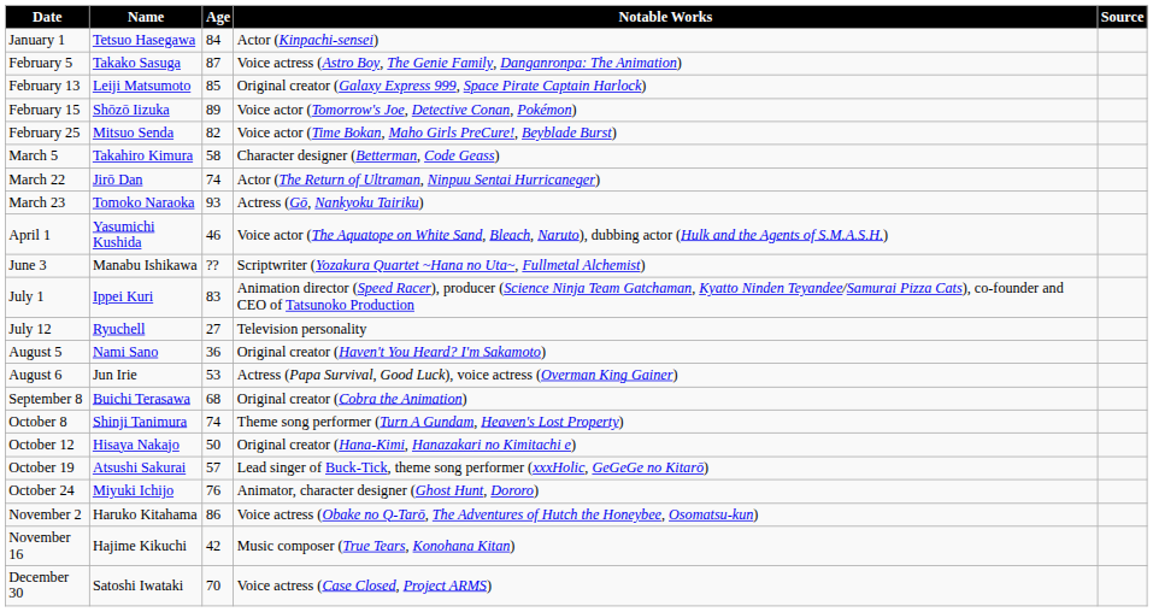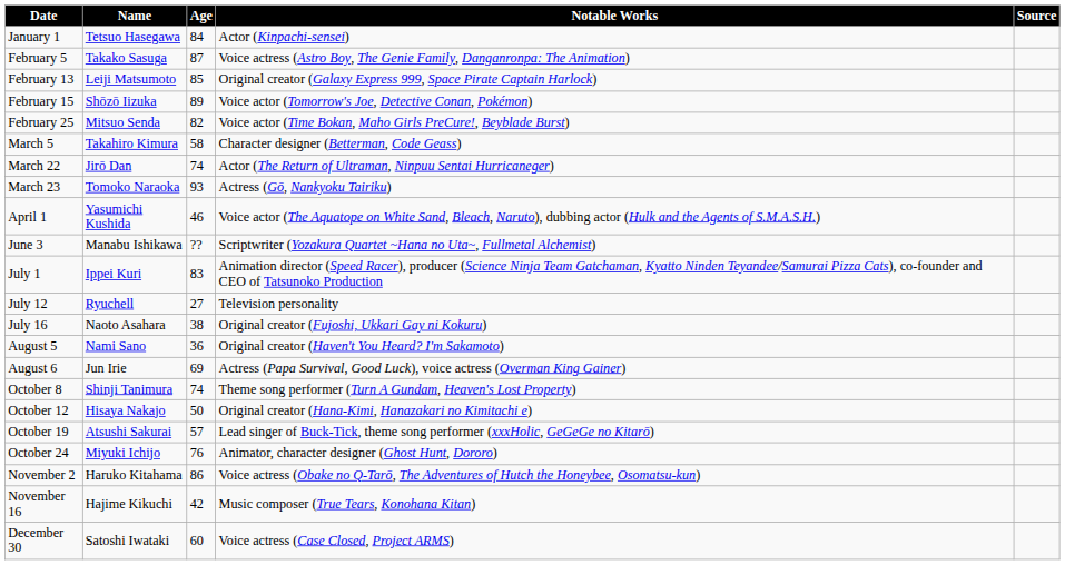 <table class="wikitable" style="background:#silver">
 <tr>
 <th style="background:black; color:white;">Date</th>
 <th style="background:black; color:white;">Name</th>
 <th style="background:black; color:white;">Age</th>
 <th style="background:black; color:white;">Notable Works</th>
 <th style="background:black; color:white;">Source</th>
 </tr>
 <tr>
 <td>January 1</td>
 <td><a href='#'>Tetsuo Hasegawa</a></td>
 <td>84</td>
 <td>Actor (<em><a href='#'>Kinpachi-sensei</a></em>)</td>
 <td></td>
 </tr>
 <tr>
 <td>February 5</td>
 <td><a href='#'>Takako Sasuga</a></td>
 <td>87</td>
 <td>Voice actress (<em><a href='#'>Astro Boy</a></em>, <em><a href='#'>The Genie Family</a></em>, <em><a href='#'>Danganronpa: The Animation</a></em>)</td>
 <td></td>
 </tr>
 <tr>
 <td>February 13</td>
 <td><a href='#'>Leiji Matsumoto</a></td>
 <td>85</td>
 <td>Original creator (<em><a href='#'>Galaxy Express 999</a></em>, <em><a href='#'>Space Pirate Captain Harlock</a></em>)</td>
 <td></td>
 </tr>
 <tr>
 <td>February 15</td>
 <td><a href='#'>Shōzō Iizuka</a></td>
 <td>89</td>
 <td>Voice actor (<em><a href='#'>Tomorrow's Joe</a></em>, <em><a href='#'>Detective Conan</a></em>, <em><a href='#'>Pokémon</a></em>)</td>
 <td></td>
 </tr>
 <tr>
 <td>February 25</td>
 <td><a href='#'>Mitsuo Senda</a></td>
 <td>82</td>
 <td>Voice actor (<em><a href='#'>Time Bokan</a></em>, <em><a href='#'>Maho Girls PreCure!</a></em>, <em><a href='#'>Beyblade Burst</a></em>)</td>
 <td></td>
 </tr>
 <tr>
 <td>March 5</td>
 <td><a href='#'>Takahiro Kimura</a></td>
 <td>58</td>
 <td>Character designer (<em><a href='#'>Betterman</a></em>, <em><a href='#'>Code Geass</a></em>)</td>
 <td></td>
 </tr>
 <tr>
 <td>March 22</td>
 <td><a href='#'>Jirō Dan</a></td>
 <td>74</td>
 <td>Actor (<em><a href='#'>The Return of Ultraman</a></em>, <em><a href='#'>Ninpuu Sentai Hurricaneger</a></em>)</td>
 <td></td>
 </tr>
 <tr>
 <td>March 23</td>
 <td><a href='#'>Tomoko Naraoka</a></td>
 <td>93</td>
 <td>Actress (<em><a href='#'>Gō</a></em>, <em><a href='#'>Nankyoku Tairiku</a></em>)</td>
 <td></td>
 </tr>
 <tr>
 <td>April 1</td>
 <td><a href='#'>Yasumichi Kushida</a></td>
 <td>46</td>
 <td>Voice actor (<em><a href='#'>The Aquatope on White Sand</a></em>, <em><a href='#'>Bleach</a></em>, <em><a href='#'>Naruto</a></em>), dubbing actor (<em><a href='#'>Hulk and the Agents of S.M.A.S.H.</a></em>)</td>
 <td></td>
 </tr>
 <tr>
 <td>June 3</td>
 <td>Manabu Ishikawa</td>
 <td>??</td>
 <td>Scriptwriter (<em><a href='#'>Yozakura Quartet ~Hana no Uta~</a></em>, <em><a href='#'>Fullmetal Alchemist</a></em>)</td>
 <td></td>
 </tr>
 <tr>
 <td>July 1</td>
 <td><a href='#'>Ippei Kuri</a></td>
 <td>83</td>
 <td>Animation director (<em><a href='#'>Speed Racer</a></em>), producer (<em><a href='#'>Science Ninja Team Gatchaman</a></em>, <em><a href='#'>Kyatto Ninden Teyandee</a>/<a href='#'>Samurai Pizza Cats</a></em>), co-founder and CEO of <a href='#'>Tatsunoko Production</a></td>
 <td></td>
 </tr>
 <tr>
 <td>July 12</td>
 <td><a href='#'>Ryuchell</a></td>
 <td>27</td>
 <td>Television personality</td>
 <td></td>
 </tr>
 <tr>
+<td>July 16</td>
+<td>Naoto Asahara</td>
+<td>38</td>
+<td>Original creator (<em><a href='#'>Fujoshi, Ukkari Gay ni Kokuru</a></em>)</td>
+<td></td>
+</tr>
+<tr>
 <td>August 5</td>
 <td><a href='#'>Nami Sano</a></td>
 <td>36</td>
 <td>Original creator (<em><a href='#'>Haven't You Heard? I'm Sakamoto</a></em>)</td>
 <td></td>
 </tr>
 <tr>
 <td>August 6</td>
 <td>Jun Irie</td>
-<td>53</td>
+<td>69</td>
 <td>Actress (<em>Papa Survival</em>, <em>Good Luck</em>), voice actress (<em><a href='#'>Overman King Gainer</a></em>)</td>
-<td></td>
-</tr>
-<tr>
-<td>September 8</td>
-<td><a href='#'>Buichi Terasawa</a></td>
-<td>68</td>
-<td>Original creator (<em><a href='#'>Cobra the Animation</a></em>)</td>
 <td></td>
 </tr>
 <tr>
 <td>October 8</td>
 <td><a href='#'>Shinji Tanimura</a></td>
 <td>74</td>
 <td>Theme song performer (<em><a href='#'>Turn A Gundam</a></em>, <em><a href='#'>Heaven's Lost Property</a></em>)</td>
 <td></td>
 </tr>
 <tr>
 <td>October 12</td>
 <td><a href='#'>Hisaya Nakajo</a></td>
 <td>50</td>
 <td>Original creator (<em><a href='#'>Hana-Kimi</a></em>, <em><a href='#'>Hanazakari no Kimitachi e</a></em>)</td>
 <td></td>
 </tr>
 <tr>
 <td>October 19</td>
 <td><a href='#'>Atsushi Sakurai</a></td>
 <td>57</td>
 <td>Lead singer of <a href='#'>Buck-Tick</a>, theme song performer (<em><a href='#'>xxxHolic</a></em>, <em><a href='#'>GeGeGe no Kitarō</a></em>)</td>
 <td></td>
 </tr>
 <tr>
 <td>October 24</td>
 <td><a href='#'>Miyuki Ichijo</a></td>
 <td>76</td>
 <td>Animator, character designer (<em><a href='#'>Ghost Hunt</a></em>, <em><a href='#'>Dororo</a></em>)</td>
 <td></td>
 </tr>
 <tr>
 <td>November 2</td>
 <td>Haruko Kitahama</td>
 <td>86</td>
 <td>Voice actress (<em><a href='#'>Obake no Q-Tarō</a></em>, <em><a href='#'>The Adventures of Hutch the Honeybee</a></em>, <em><a href='#'>Osomatsu-kun</a></em>)</td>
 <td></td>
 </tr>
 <tr>
 <td>November 16</td>
 <td>Hajime Kikuchi</td>
 <td>42</td>
 <td>Music composer (<em><a href='#'>True Tears</a></em>, <em><a href='#'>Konohana Kitan</a></em>)</td>
 <td></td>
 </tr>
 <tr>
 <td>December 30</td>
 <td>Satoshi Iwataki</td>
-<td>70</td>
+<td>60</td>
 <td>Voice actress (<em><a href='#'>Case Closed</a></em>, <em><a href='#'>Project ARMS</a></em>)</td>
 <td></td>
 </tr>
 </table>
